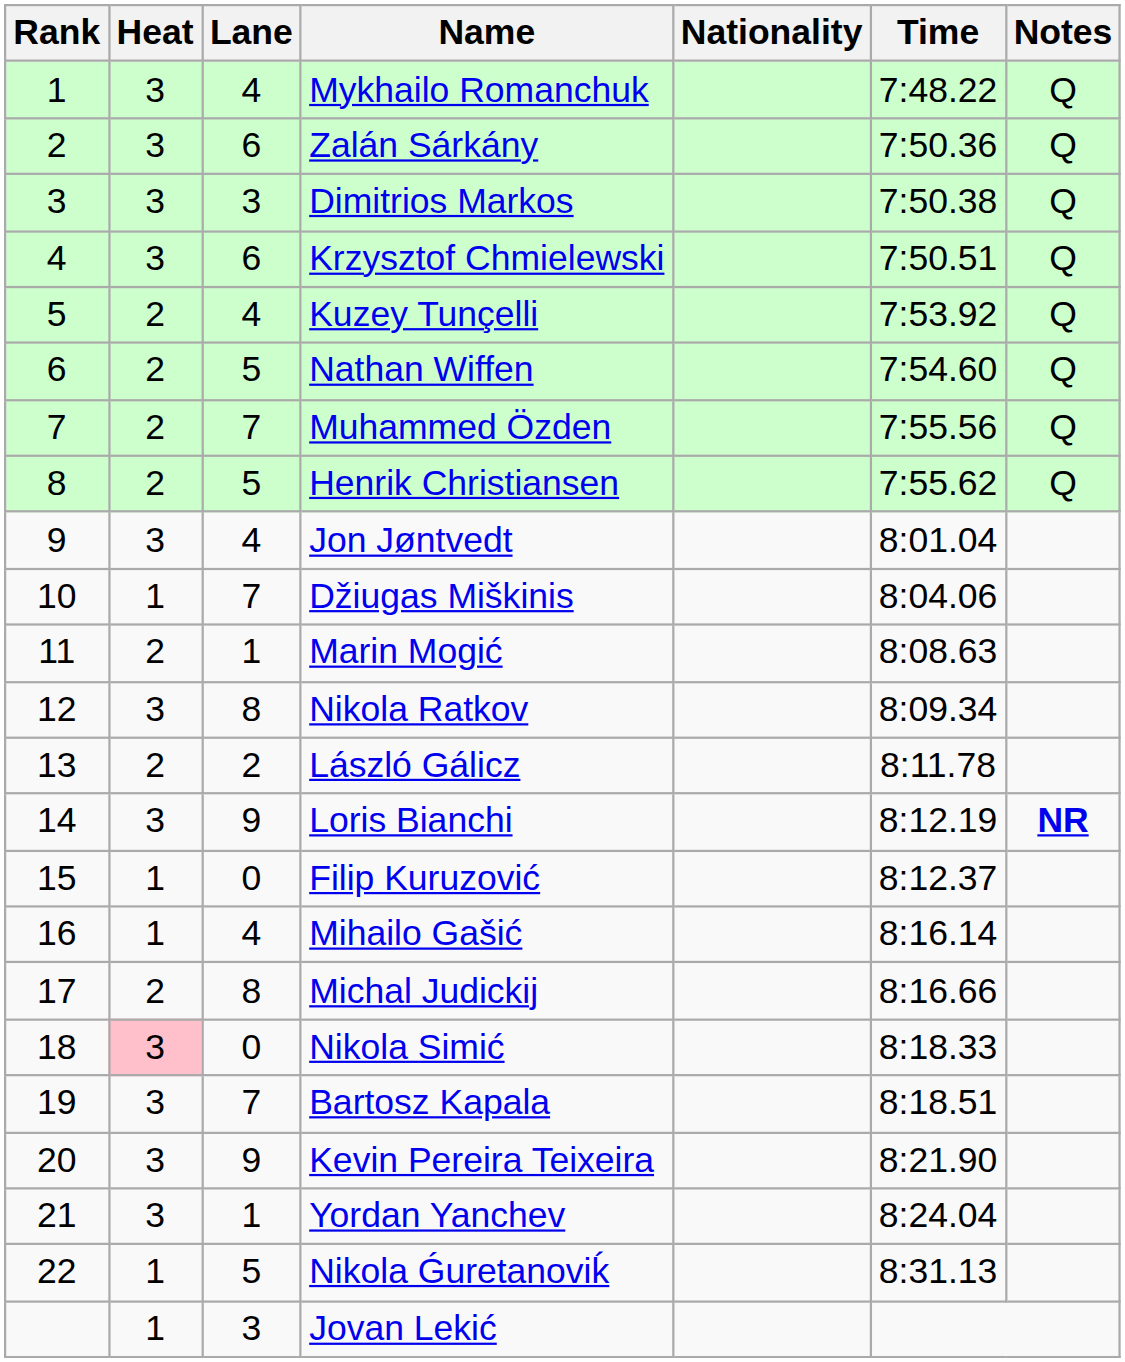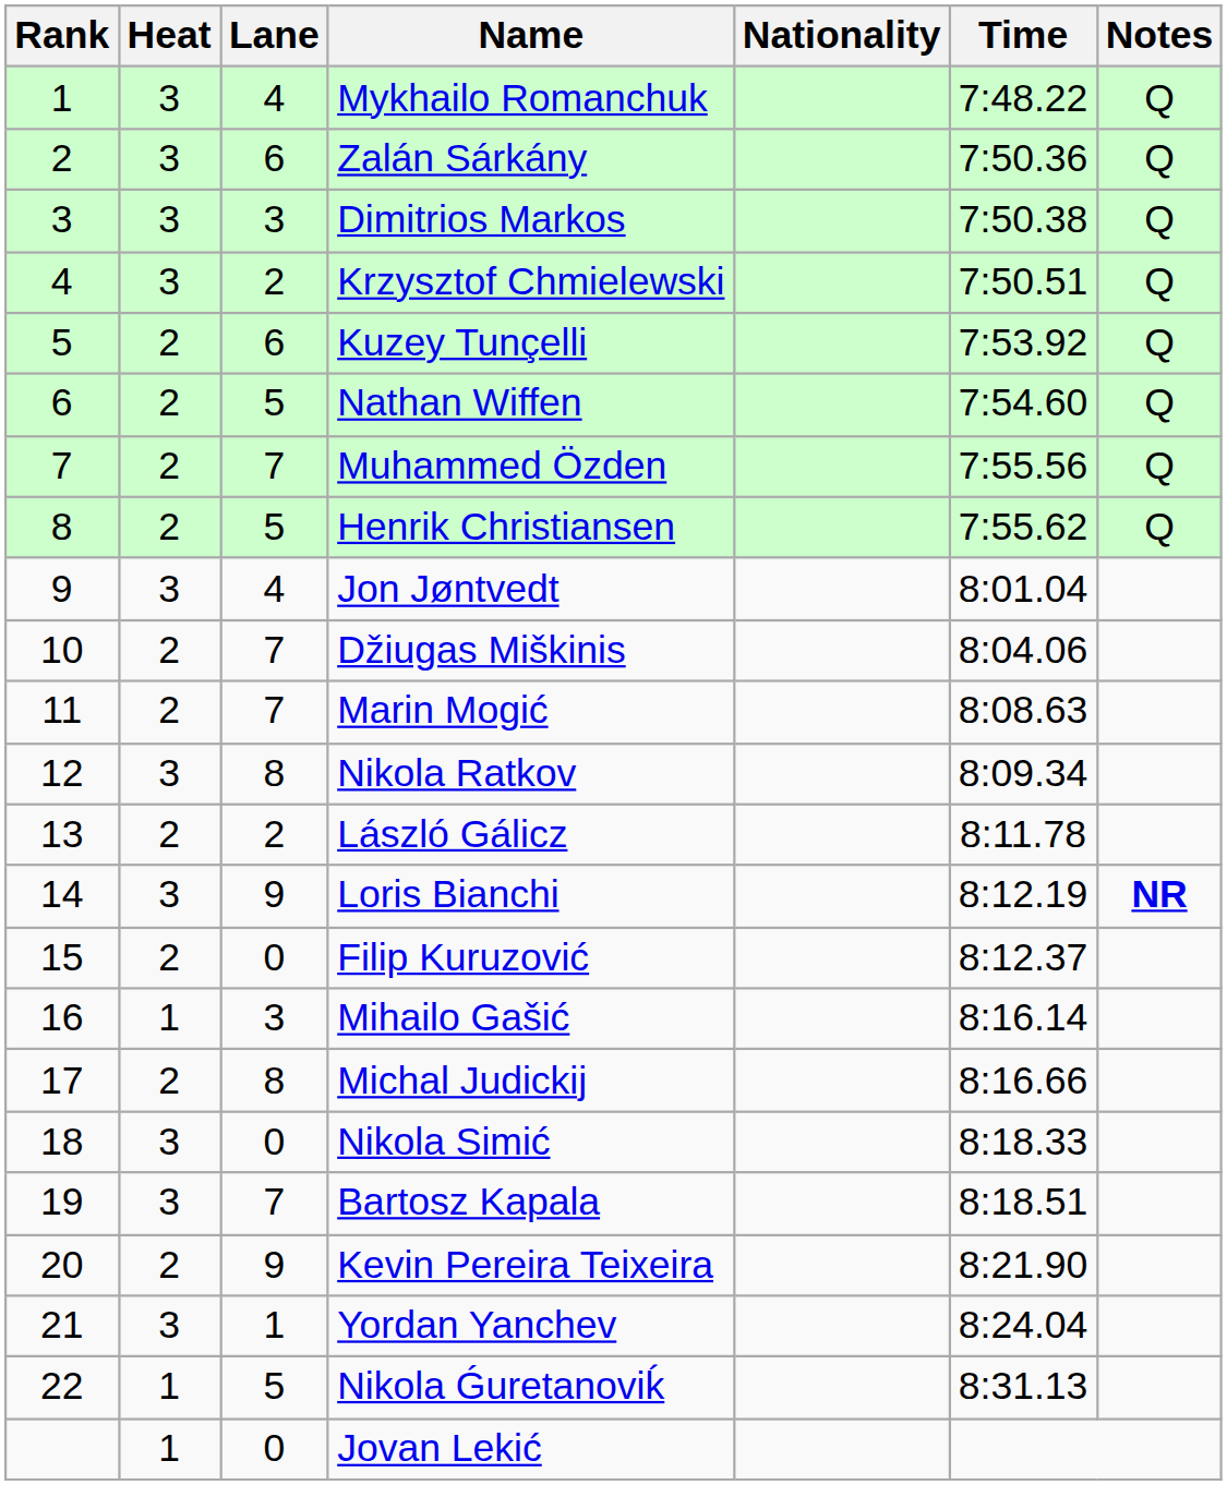 <table class="wikitable sortable" style="text-align:center">
 <tr>
 <th>Rank</th>
 <th>Heat</th>
 <th>Lane</th>
 <th>Name</th>
 <th>Nationality</th>
 <th>Time</th>
 <th>Notes</th>
 </tr>
 <tr bgcolor=ccffcc>
 <td>1</td>
 <td>3</td>
 <td>4</td>
 <td align=left><a href='#'>Mykhailo Romanchuk</a></td>
 <td align=left></td>
 <td>7:48.22</td>
 <td>Q</td>
 </tr>
 <tr bgcolor=ccffcc>
 <td>2</td>
 <td>3</td>
 <td>6</td>
 <td align=left><a href='#'>Zalán Sárkány</a></td>
 <td align=left></td>
 <td>7:50.36</td>
 <td>Q</td>
 </tr>
 <tr bgcolor=ccffcc>
 <td>3</td>
 <td>3</td>
 <td>3</td>
 <td align=left><a href='#'>Dimitrios Markos</a></td>
 <td align=left></td>
 <td>7:50.38</td>
 <td>Q</td>
 </tr>
 <tr bgcolor=ccffcc>
 <td>4</td>
 <td>3</td>
-<td>6</td>
+<td>2</td>
 <td align=left><a href='#'>Krzysztof Chmielewski</a></td>
 <td align=left></td>
 <td>7:50.51</td>
 <td>Q</td>
 </tr>
 <tr bgcolor=ccffcc>
 <td>5</td>
 <td>2</td>
-<td>4</td>
+<td>6</td>
 <td align=left><a href='#'>Kuzey Tunçelli</a></td>
 <td align=left></td>
 <td>7:53.92</td>
 <td>Q</td>
 </tr>
 <tr bgcolor=ccffcc>
 <td>6</td>
 <td>2</td>
 <td>5</td>
 <td align=left><a href='#'>Nathan Wiffen</a></td>
 <td align=left></td>
 <td>7:54.60</td>
 <td>Q</td>
 </tr>
 <tr bgcolor=ccffcc>
 <td>7</td>
 <td>2</td>
 <td>7</td>
 <td align=left><a href='#'>Muhammed Özden</a></td>
 <td align=left></td>
 <td>7:55.56</td>
 <td>Q</td>
 </tr>
 <tr bgcolor=ccffcc>
 <td>8</td>
 <td>2</td>
 <td>5</td>
 <td align=left><a href='#'>Henrik Christiansen</a></td>
 <td align=left></td>
 <td>7:55.62</td>
 <td>Q</td>
 </tr>
 <tr>
 <td>9</td>
 <td>3</td>
 <td>4</td>
 <td align=left><a href='#'>Jon Jøntvedt</a></td>
 <td align=left></td>
 <td>8:01.04</td>
 <td></td>
 </tr>
 <tr>
 <td>10</td>
-<td>1</td>
+<td>2</td>
 <td>7</td>
 <td align=left><a href='#'>Džiugas Miškinis</a></td>
 <td align=left></td>
 <td>8:04.06</td>
 <td></td>
 </tr>
 <tr>
 <td>11</td>
 <td>2</td>
-<td>1</td>
+<td>7</td>
 <td align=left><a href='#'>Marin Mogić</a></td>
 <td align=left></td>
 <td>8:08.63</td>
 <td></td>
 </tr>
 <tr>
 <td>12</td>
 <td>3</td>
 <td>8</td>
 <td align=left><a href='#'>Nikola Ratkov</a></td>
 <td align=left></td>
 <td>8:09.34</td>
 <td></td>
 </tr>
 <tr>
 <td>13</td>
 <td>2</td>
 <td>2</td>
 <td align=left><a href='#'>László Gálicz</a></td>
 <td align=left></td>
 <td>8:11.78</td>
 <td></td>
 </tr>
 <tr>
 <td>14</td>
 <td>3</td>
 <td>9</td>
 <td align=left><a href='#'>Loris Bianchi</a></td>
 <td align=left></td>
 <td>8:12.19</td>
 <td><strong><a href='#'>NR</a></strong></td>
 </tr>
 <tr>
 <td>15</td>
-<td>1</td>
+<td>2</td>
 <td>0</td>
 <td align=left><a href='#'>Filip Kuruzović</a></td>
 <td align=left></td>
 <td>8:12.37</td>
 <td></td>
 </tr>
 <tr>
 <td>16</td>
 <td>1</td>
-<td>4</td>
+<td>3</td>
 <td align=left><a href='#'>Mihailo Gašić</a></td>
 <td align=left></td>
 <td>8:16.14</td>
 <td></td>
 </tr>
 <tr>
 <td>17</td>
 <td>2</td>
 <td>8</td>
 <td align=left><a href='#'>Michal Judickij</a></td>
 <td align=left></td>
 <td>8:16.66</td>
 <td></td>
 </tr>
 <tr>
 <td>18</td>
-<td style="background: pink;">3</td>
+<td>3</td>
 <td>0</td>
 <td align=left><a href='#'>Nikola Simić</a></td>
 <td align=left></td>
 <td>8:18.33</td>
 <td></td>
 </tr>
 <tr>
 <td>19</td>
 <td>3</td>
 <td>7</td>
 <td align=left><a href='#'>Bartosz Kapala</a></td>
 <td align=left></td>
 <td>8:18.51</td>
 <td></td>
 </tr>
 <tr>
 <td>20</td>
-<td>3</td>
+<td>2</td>
 <td>9</td>
 <td align=left><a href='#'>Kevin Pereira Teixeira</a></td>
 <td align=left></td>
 <td>8:21.90</td>
 <td></td>
 </tr>
 <tr>
 <td>21</td>
 <td>3</td>
 <td>1</td>
 <td align=left><a href='#'>Yordan Yanchev</a></td>
 <td align=left></td>
 <td>8:24.04</td>
 <td></td>
 </tr>
 <tr>
 <td>22</td>
 <td>1</td>
 <td>5</td>
 <td align=left><a href='#'>Nikola Ǵuretanoviḱ</a></td>
 <td align=left></td>
 <td>8:31.13</td>
 <td></td>
 </tr>
 <tr>
 <td></td>
 <td>1</td>
-<td>3</td>
+<td>0</td>
 <td align=left><a href='#'>Jovan Lekić</a></td>
 <td align=left></td>
 <td colspan=2></td>
 </tr>
 </table>
